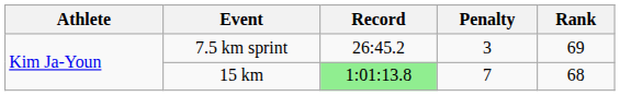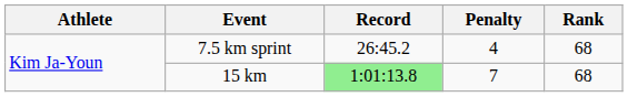 <table class=wikitable style="font-size:90%; text-align:center; width:40%">
 <tr>
 <th>Athlete</th>
 <th>Event</th>
 <th>Record</th>
 <th>Penalty</th>
 <th>Rank</th>
 </tr>
 <tr>
 <td rowspan=2 align=left><a href='#'>Kim Ja-Youn</a></td>
 <td>7.5 km sprint</td>
 <td>26:45.2</td>
-<td>3</td>
-<td>69</td>
+<td>4</td>
+<td>68</td>
 </tr>
 <tr>
 <td>15 km</td>
 <td style="background: lightgreen;">1:01:13.8</td>
 <td>7</td>
 <td>68</td>
 </tr>
 </table>
